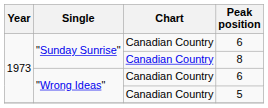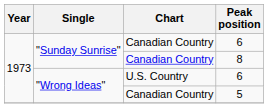 <table class="wikitable">
 <tr>
 <th>Year</th>
 <th>Single</th>
 <th>Chart</th>
 <th>Peak<br>position</th>
 </tr>
 <tr>
 <td rowspan="4">1973</td>
 <td rowspan="2">"<a href='#'>Sunday Sunrise</a>"</td>
 <td rowspan="1">Canadian Country</td>
 <td align="center">6</td>
 </tr>
 <tr>
 <td><a href='#'>Canadian Country</a></td>
 <td align="center">8</td>
 </tr>
 <tr>
 <td rowspan="2">"<a href='#'>Wrong Ideas</a>"</td>
-<td rowspan="1">Canadian Country</td>
+<td>U.S. Country</td>
 <td align="center">6</td>
 </tr>
 <tr>
 <td rowspan="1">Canadian Country</td>
 <td align="center">5</td>
 </tr>
 <tr>
 </tr>
 </table>
